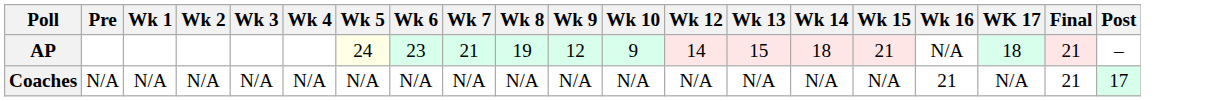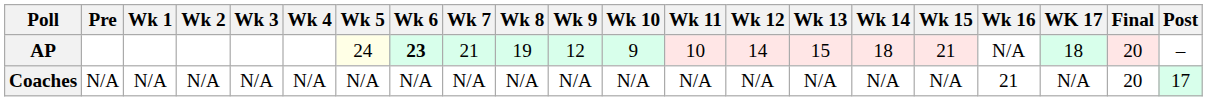 <table class="wikitable" style="white-space:nowrap;">
 <tr>
 <th>Poll</th>
 <th>Pre</th>
 <th>Wk 1</th>
 <th>Wk 2</th>
 <th>Wk 3</th>
 <th>Wk 4</th>
 <th>Wk 5</th>
 <th>Wk 6</th>
 <th>Wk 7</th>
 <th>Wk 8</th>
 <th>Wk 9</th>
 <th>Wk 10</th>
+<th>Wk 11</th>
 <th>Wk 12</th>
 <th>Wk 13</th>
 <th>Wk 14</th>
 <th>Wk 15</th>
 <th>Wk 16</th>
 <th>WK 17</th>
 <th>Final</th>
 <th>Post</th>
 </tr>
 <tr style="text-align:center;">
 <th>AP</th>
 <td style="background:#FFF;"></td>
 <td style="background:#FFF;"></td>
 <td style="background:#FFF;"></td>
 <td style="background:#FFF;"></td>
 <td style="background:#FFF;"></td>
 <td style="background:#FFFFE6;">24</td>
-<td style="background:#D8FFEB;">23</td>
+<td style="background:#D8FFEB;"><strong>23</strong></td>
 <td style="background:#D8FFEB;">21</td>
 <td style="background:#D8FFEB;">19</td>
 <td style="background:#D8FFEB;">12</td>
 <td style="background:#D8FFEB;">9</td>
+<td style="background:#FFE6E6;">10</td>
 <td style="background:#FFE6E6;">14</td>
 <td style="background:#FFE6E6;">15</td>
 <td style="background:#FFE6E6;">18</td>
 <td style="background:#FFE6E6;">21</td>
 <td style="background:#FFF;">N/A</td>
 <td style="background:#D8FFEB;">18</td>
-<td style="background:#FFE6E6;">21</td>
+<td style="background:#FFE6E6;">20</td>
 <td style="background:#FFF;">–</td>
 </tr>
 <tr style="text-align:center;">
 <th>Coaches</th>
 <td style="background:#FFF;">N/A</td>
 <td style="background:#FFF;">N/A</td>
 <td style="background:#FFF;">N/A</td>
 <td style="background:#FFF;">N/A</td>
 <td style="background:#FFF;">N/A</td>
 <td style="background:#FFF;">N/A</td>
 <td style="background:#FFF;">N/A</td>
 <td style="background:#FFF;">N/A</td>
 <td style="background:#FFF;">N/A</td>
 <td style="background:#FFF;">N/A</td>
 <td style="background:#FFF;">N/A</td>
 <td style="background:#FFF;">N/A</td>
 <td style="background:#FFF;">N/A</td>
 <td style="background:#FFF;">N/A</td>
 <td style="background:#FFF;">N/A</td>
+<td style="background:#FFF;">N/A</td>
 <td style="background:#FFF;">21</td>
 <td style="background:#FFF;">N/A</td>
-<td style="background:#FFF;">21</td>
+<td style="background:#FFF;">20</td>
 <td style="background:#D8FFEB;">17</td>
 </tr>
 </table>
